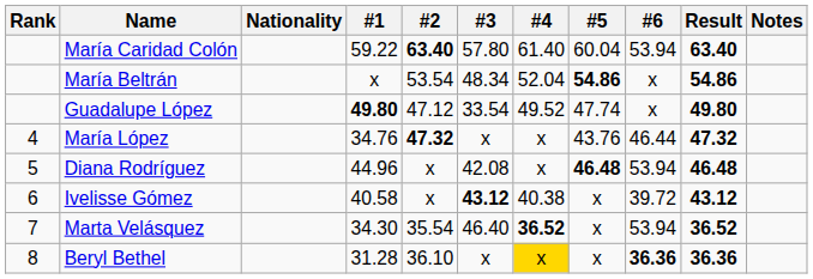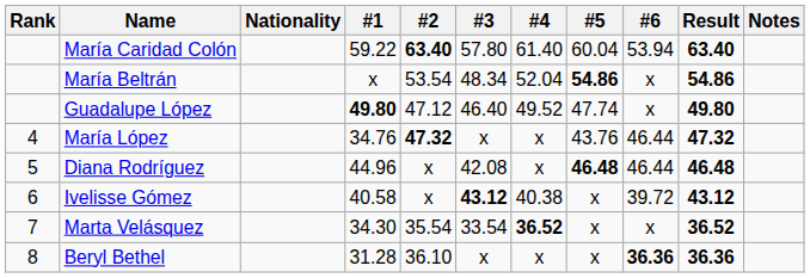 <table class="wikitable sortable" style="text-align:center;font-size:95%">
 <tr>
 <th>Rank</th>
 <th>Name</th>
 <th>Nationality</th>
 <th>#1</th>
 <th>#2</th>
 <th>#3</th>
 <th>#4</th>
 <th>#5</th>
 <th>#6</th>
 <th>Result</th>
 <th>Notes</th>
 </tr>
 <tr>
 <td></td>
 <td align=left><a href='#'>María Caridad Colón</a></td>
 <td align=left></td>
 <td>59.22</td>
 <td><strong>63.40</strong></td>
 <td>57.80</td>
 <td>61.40</td>
 <td>60.04</td>
 <td>53.94</td>
 <td><strong>63.40</strong></td>
 <td></td>
 </tr>
 <tr>
 <td></td>
 <td align=left><a href='#'>María Beltrán</a></td>
 <td align=left></td>
 <td>x</td>
 <td>53.54</td>
 <td>48.34</td>
 <td>52.04</td>
 <td><strong>54.86</strong></td>
 <td>x</td>
 <td><strong>54.86</strong></td>
 <td></td>
 </tr>
 <tr>
 <td></td>
 <td align=left><a href='#'>Guadalupe López</a></td>
 <td align=left></td>
 <td><strong>49.80</strong></td>
 <td>47.12</td>
-<td>33.54</td>
+<td>46.40</td>
 <td>49.52</td>
 <td>47.74</td>
 <td>x</td>
 <td><strong>49.80</strong></td>
 <td></td>
 </tr>
 <tr>
 <td>4</td>
 <td align=left><a href='#'>María López</a></td>
 <td align=left></td>
 <td>34.76</td>
 <td><strong>47.32</strong></td>
 <td>x</td>
 <td>x</td>
 <td>43.76</td>
 <td>46.44</td>
 <td><strong>47.32</strong></td>
 <td></td>
 </tr>
 <tr>
 <td>5</td>
 <td align=left><a href='#'>Diana Rodríguez</a></td>
 <td align=left></td>
 <td>44.96</td>
 <td>x</td>
 <td>42.08</td>
 <td>x</td>
 <td><strong>46.48</strong></td>
-<td>53.94</td>
+<td>46.44</td>
 <td><strong>46.48</strong></td>
 <td></td>
 </tr>
 <tr>
 <td>6</td>
 <td align=left><a href='#'>Ivelisse Gómez</a></td>
 <td align=left></td>
 <td>40.58</td>
 <td>x</td>
 <td><strong>43.12</strong></td>
 <td>40.38</td>
 <td>x</td>
 <td>39.72</td>
 <td><strong>43.12</strong></td>
 <td></td>
 </tr>
 <tr>
 <td>7</td>
 <td align=left><a href='#'>Marta Velásquez</a></td>
 <td align=left></td>
 <td>34.30</td>
 <td>35.54</td>
-<td>46.40</td>
+<td>33.54</td>
 <td><strong>36.52</strong></td>
 <td>x</td>
-<td>53.94</td>
+<td>x</td>
 <td><strong>36.52</strong></td>
 <td></td>
 </tr>
 <tr>
 <td>8</td>
 <td align=left><a href='#'>Beryl Bethel</a></td>
 <td align=left></td>
 <td>31.28</td>
 <td>36.10</td>
 <td>x</td>
-<td style="background: gold;">x</td>
+<td>x</td>
 <td>x</td>
 <td><strong>36.36</strong></td>
 <td><strong>36.36</strong></td>
 <td></td>
 </tr>
 </table>
